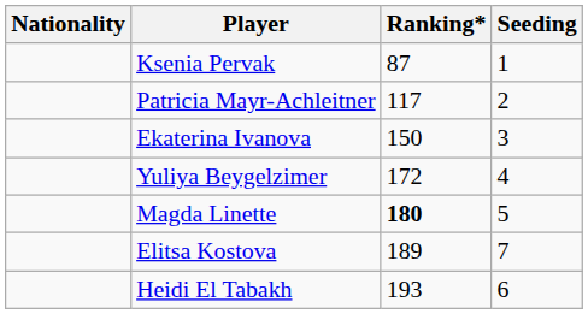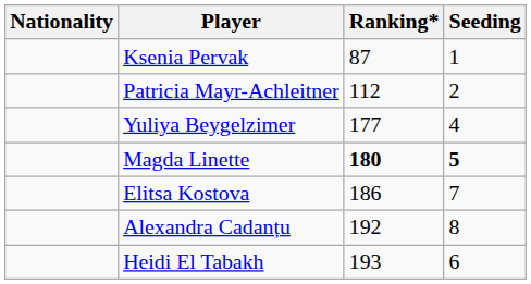 <table class="wikitable" border="1">
 <tr>
 <th>Nationality</th>
 <th>Player</th>
 <th>Ranking*</th>
 <th>Seeding</th>
 </tr>
 <tr>
 <td></td>
 <td><a href='#'>Ksenia Pervak</a></td>
 <td>87</td>
 <td>1</td>
 </tr>
 <tr>
 <td></td>
 <td><a href='#'>Patricia Mayr-Achleitner</a></td>
-<td>117</td>
+<td>112</td>
 <td>2</td>
 </tr>
 <tr>
 <td></td>
-<td><a href='#'>Ekaterina Ivanova</a></td>
-<td>150</td>
-<td>3</td>
-</tr>
-<tr>
-<td></td>
 <td><a href='#'>Yuliya Beygelzimer</a></td>
-<td>172</td>
+<td>177</td>
 <td>4</td>
 </tr>
 <tr>
 <td></td>
 <td><a href='#'>Magda Linette</a></td>
 <td><strong>180</strong></td>
-<td>5</td>
+<td><strong>5</strong></td>
 </tr>
 <tr>
 <td></td>
 <td><a href='#'>Elitsa Kostova</a></td>
-<td>189</td>
+<td>186</td>
 <td>7</td>
+</tr>
+<tr>
+<td></td>
+<td><a href='#'>Alexandra Cadanțu</a></td>
+<td>192</td>
+<td>8</td>
 </tr>
 <tr>
 <td></td>
 <td><a href='#'>Heidi El Tabakh</a></td>
 <td>193</td>
 <td>6</td>
 </tr>
 </table>
